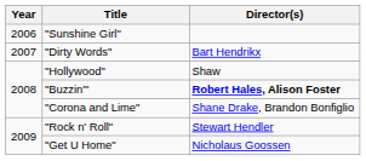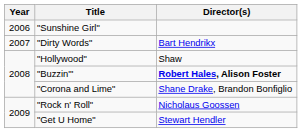 <table class="wikitable" style="font-size: 9pt">
 <tr>
 <th style="width:33px;">Year</th>
 <th style="width:150px;">Title</th>
 <th style="width:175px;">Director(s)</th>
 </tr>
 <tr>
 <td style="text-align:center;">2006</td>
 <td>"Sunshine Girl"</td>
 <td></td>
 </tr>
 <tr>
 <td style="text-align:center;">2007</td>
 <td>"Dirty Words"</td>
 <td><a href='#'>Bart Hendrikx</a></td>
 </tr>
 <tr>
 <td style="text-align:center;" rowspan="3">2008</td>
 <td>"Hollywood"</td>
 <td>Shaw</td>
 </tr>
 <tr>
 <td>"Buzzin'"</td>
 <td><strong><a href='#'>Robert Hales</a>, Alison Foster</strong></td>
 </tr>
 <tr>
 <td>"Corona and Lime"</td>
 <td><a href='#'>Shane Drake</a>, Brandon Bonfiglio</td>
 </tr>
 <tr>
 <td style="text-align:center;" rowspan="2">2009</td>
 <td>"Rock n' Roll"</td>
-<td><a href='#'>Stewart Hendler</a></td>
+<td><a href='#'>Nicholaus Goossen</a></td>
 </tr>
 <tr>
 <td>"Get U Home"</td>
-<td><a href='#'>Nicholaus Goossen</a></td>
+<td><a href='#'>Stewart Hendler</a></td>
 </tr>
 </table>
